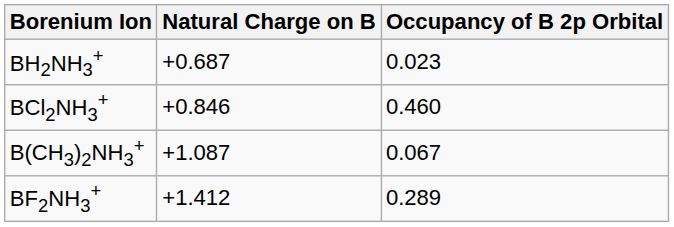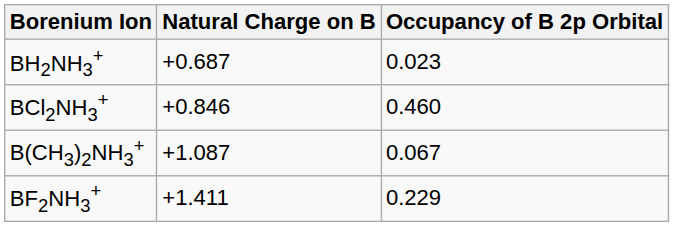 <table class="wikitable">
 <tr>
 <th>Borenium Ion</th>
 <th>Natural Charge on B</th>
 <th>Occupancy of B 2p Orbital</th>
 </tr>
 <tr>
 <td>BH<sub>2</sub>NH<sub>3</sub><sup>+</sup></td>
 <td>+0.687</td>
 <td>0.023</td>
 </tr>
 <tr>
 <td>BCl<sub>2</sub>NH<sub>3</sub><sup>+</sup></td>
 <td>+0.846</td>
 <td>0.460</td>
 </tr>
 <tr>
 <td>B(CH<sub>3</sub>)<sub>2</sub>NH<sub>3</sub><sup>+</sup></td>
 <td>+1.087</td>
 <td>0.067</td>
 </tr>
 <tr>
 <td>BF<sub>2</sub>NH<sub>3</sub><sup>+</sup></td>
-<td>+1.412</td>
-<td>0.289</td>
+<td>+1.411</td>
+<td>0.229</td>
 </tr>
 </table>
